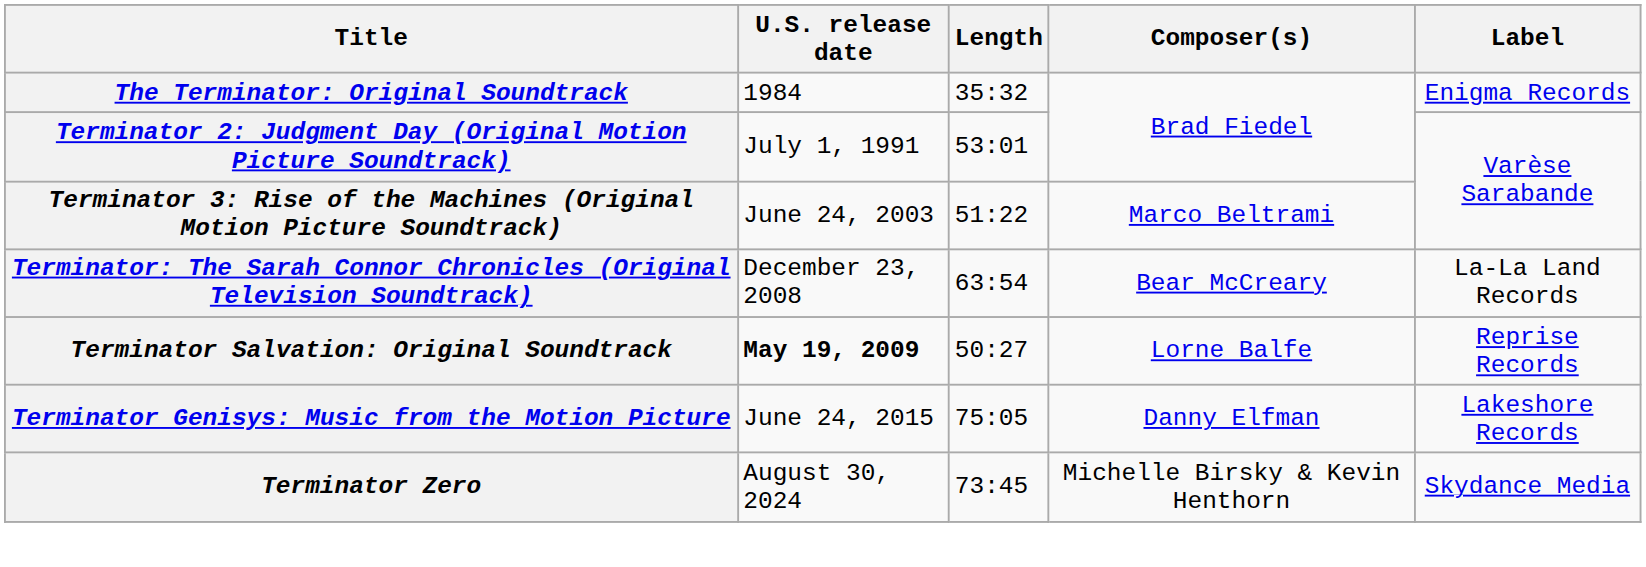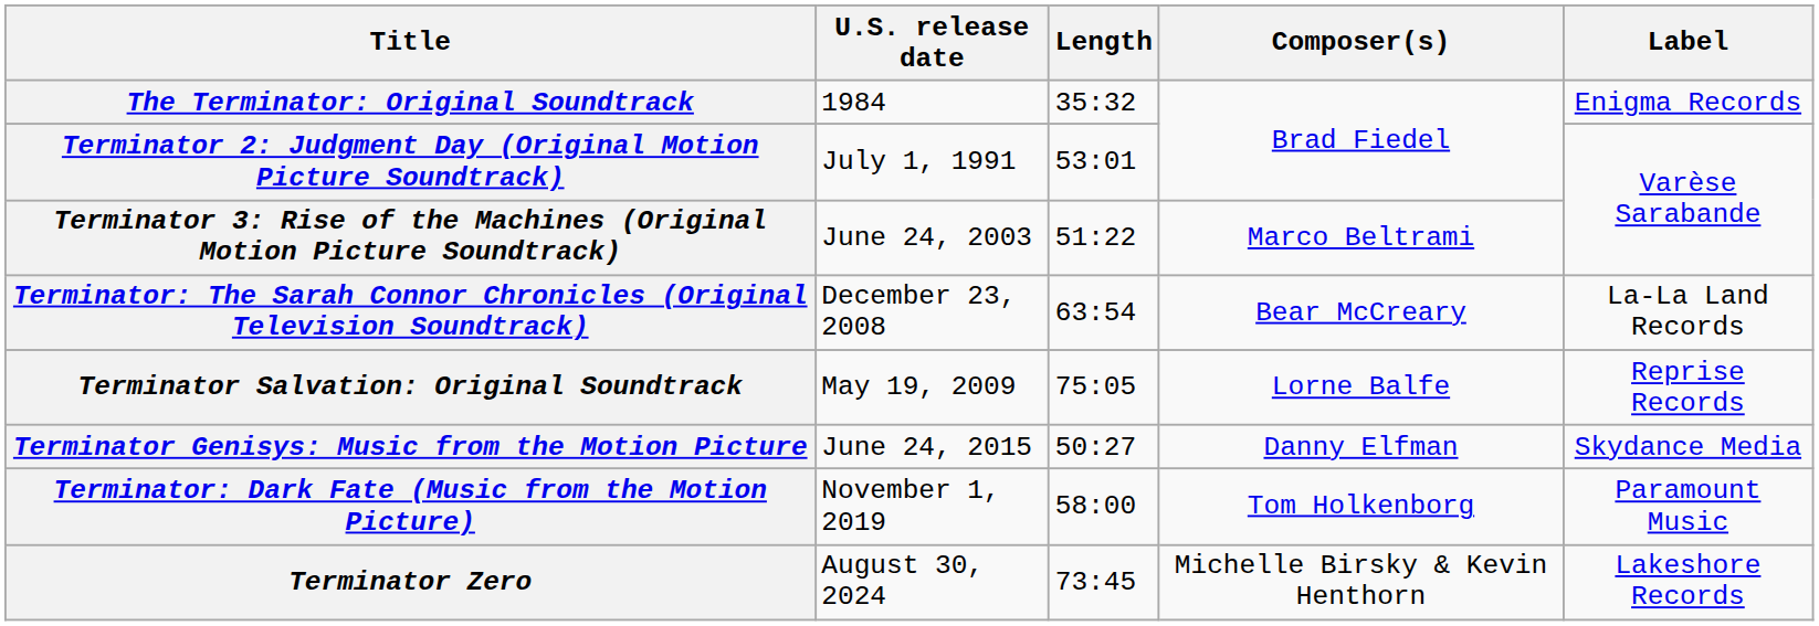 <table class="wikitable plainrowheaders" style="text-align:center;">
 <tr>
 <th>Title</th>
 <th>U.S. release date</th>
 <th>Length</th>
 <th>Composer(s)</th>
 <th>Label</th>
 </tr>
 <tr>
 <th scope="row"><em><a href='#'>The Terminator: Original Soundtrack</a></em></th>
 <td style="text-align:left">1984</td>
 <td style="text-align:left">35:32</td>
 <td rowspan="2"><a href='#'>Brad Fiedel</a></td>
 <td><a href='#'>Enigma Records</a></td>
 </tr>
 <tr>
 <th scope="row"><em><a href='#'>Terminator 2: Judgment Day (Original Motion Picture Soundtrack)</a></em></th>
 <td style="text-align:left">July 1, 1991</td>
 <td style="text-align:left">53:01</td>
 <td rowspan="2"><a href='#'>Varèse Sarabande</a></td>
 </tr>
 <tr>
 <th scope="row"><em>Terminator 3: Rise of the Machines (Original Motion Picture Soundtrack)</em></th>
 <td style="text-align:left">June 24, 2003</td>
 <td style="text-align:left">51:22</td>
 <td><a href='#'>Marco Beltrami</a></td>
 </tr>
 <tr>
 <th scope="row"><em><a href='#'>Terminator: The Sarah Connor Chronicles (Original Television Soundtrack)</a></em></th>
 <td style="text-align:left">December 23, 2008</td>
 <td style="text-align:left">63:54</td>
 <td><a href='#'>Bear McCreary</a></td>
 <td>La-La Land Records</td>
 </tr>
 <tr>
 <th scope="row"><em>Terminator Salvation: Original Soundtrack</em></th>
-<td style="text-align:left"><strong>May 19, 2009</strong></td>
-<td style="text-align:left">50:27</td>
+<td style="text-align:left">May 19, 2009</td>
+<td style="text-align:left">75:05</td>
 <td><a href='#'>Lorne Balfe</a></td>
 <td><a href='#'>Reprise Records</a></td>
 </tr>
 <tr>
 <th scope="row"><em><a href='#'>Terminator Genisys: Music from the Motion Picture</a></em></th>
 <td style="text-align:left">June 24, 2015</td>
-<td style="text-align:left">75:05</td>
+<td style="text-align:left">50:27</td>
 <td><a href='#'>Danny Elfman</a></td>
-<td><a href='#'>Lakeshore Records</a></td>
+<td><a href='#'>Skydance Media</a></td>
+</tr>
+<tr>
+<th scope="row"><em><a href='#'>Terminator: Dark Fate (Music from the Motion Picture)</a></em></th>
+<td style="text-align:left">November 1, 2019</td>
+<td style="text-align:left">58:00</td>
+<td><a href='#'>Tom Holkenborg</a></td>
+<td><a href='#'>Paramount Music</a></td>
 </tr>
 <tr>
 <th scope="row"><em>Terminator Zero</em></th>
 <td style="text-align:left">August 30, 2024</td>
 <td style="text-align:left">73:45</td>
 <td>Michelle Birsky & Kevin Henthorn</td>
-<td><a href='#'>Skydance Media</a></td>
+<td><a href='#'>Lakeshore Records</a></td>
 </tr>
 </table>
